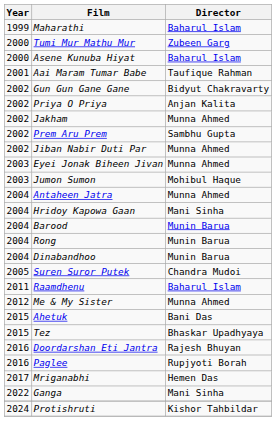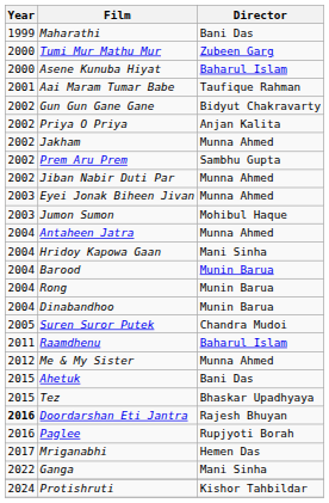 <table class="wikitable sortable">
 <tr>
 <th>Year</th>
 <th>Film</th>
 <th>Director</th>
 </tr>
 <tr>
 <td>1999</td>
 <td><em>Maharathi</em></td>
-<td><a href='#'>Baharul Islam</a></td>
+<td>Bani Das</td>
 </tr>
 <tr>
 <td>2000</td>
 <td><em><a href='#'>Tumi Mur Mathu Mur</a></em></td>
 <td><a href='#'>Zubeen Garg</a></td>
 </tr>
 <tr>
 <td>2000</td>
 <td><em>Asene Kunuba Hiyat</em></td>
 <td><a href='#'>Baharul Islam</a></td>
 </tr>
 <tr>
 <td>2001</td>
 <td><em>Aai Maram Tumar Babe</em></td>
 <td>Taufique Rahman</td>
 </tr>
 <tr>
 <td>2002</td>
 <td><em>Gun Gun Gane Gane</em></td>
 <td>Bidyut Chakravarty</td>
 </tr>
 <tr>
 <td>2002</td>
 <td><em>Priya O Priya</em></td>
 <td>Anjan Kalita</td>
 </tr>
 <tr>
 <td>2002</td>
 <td><em>Jakham</em></td>
 <td>Munna Ahmed</td>
 </tr>
 <tr>
 <td>2002</td>
 <td><em><a href='#'>Prem Aru Prem</a></em></td>
 <td>Sambhu Gupta</td>
 </tr>
 <tr>
 <td>2002</td>
 <td><em>Jiban Nabir Duti Par</em></td>
 <td>Munna Ahmed</td>
 </tr>
 <tr>
 <td>2003</td>
 <td><em>Eyei Jonak Biheen Jivan</em></td>
 <td>Munna Ahmed</td>
 </tr>
 <tr>
 <td>2003</td>
 <td><em>Jumon Sumon</em></td>
 <td>Mohibul Haque</td>
 </tr>
 <tr>
 <td>2004</td>
 <td><em><a href='#'>Antaheen Jatra</a></em></td>
 <td>Munna Ahmed</td>
 </tr>
 <tr>
 <td>2004</td>
 <td><em>Hridoy Kapowa Gaan</em></td>
 <td>Mani Sinha</td>
 </tr>
 <tr>
 <td>2004</td>
 <td><em>Barood</em></td>
 <td><a href='#'>Munin Barua</a></td>
 </tr>
 <tr>
 <td>2004</td>
 <td><em>Rong</em></td>
 <td>Munin Barua</td>
 </tr>
 <tr>
 <td>2004</td>
 <td><em>Dinabandhoo</em></td>
 <td>Munin Barua</td>
 </tr>
 <tr>
 <td>2005</td>
 <td><em><a href='#'>Suren Suror Putek</a></em></td>
 <td>Chandra Mudoi</td>
 </tr>
 <tr>
 <td>2011</td>
 <td><em><a href='#'>Raamdhenu</a></em></td>
 <td><a href='#'>Baharul Islam</a></td>
 </tr>
 <tr>
 <td>2012</td>
 <td><em>Me & My Sister</em></td>
 <td>Munna Ahmed</td>
 </tr>
 <tr>
 <td>2015</td>
 <td><em><a href='#'>Ahetuk</a></em></td>
 <td>Bani Das</td>
 </tr>
 <tr>
 <td>2015</td>
 <td><em>Tez</em></td>
 <td>Bhaskar Upadhyaya</td>
 </tr>
 <tr>
-<td>2016</td>
+<td><strong>2016</strong></td>
 <td><em><a href='#'>Doordarshan Eti Jantra</a></em></td>
 <td>Rajesh Bhuyan</td>
 </tr>
 <tr>
 <td>2016</td>
 <td><em><a href='#'>Paglee</a></em></td>
 <td>Rupjyoti Borah</td>
 </tr>
 <tr>
 <td>2017</td>
 <td><em>Mriganabhi</em></td>
 <td>Hemen Das</td>
 </tr>
 <tr>
 <td>2022</td>
 <td><em>Ganga</em></td>
 <td>Mani Sinha</td>
 </tr>
 <tr>
 </tr>
 <tr>
 <td>2024</td>
 <td><em>Protishruti</em></td>
 <td>Kishor Tahbildar</td>
 </tr>
 <tr>
 </tr>
 </table>
